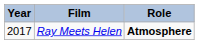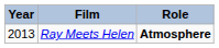 <table class="wikitable" style="font-size:95%;">
 <tr>
 <th style="background:#B0C4DE;">Year</th>
 <th style="background:#B0C4DE;">Film</th>
 <th style="background:#B0C4DE;">Role</th>
 </tr>
 <tr>
-<td>2017</td>
+<td>2013</td>
 <td><em><a href='#'>Ray Meets Helen</a></em></td>
 <td><strong>Atmosphere</strong></td>
 </tr>
 </table>
